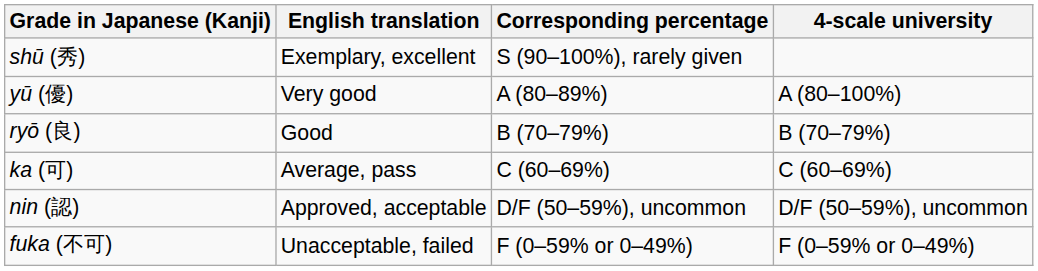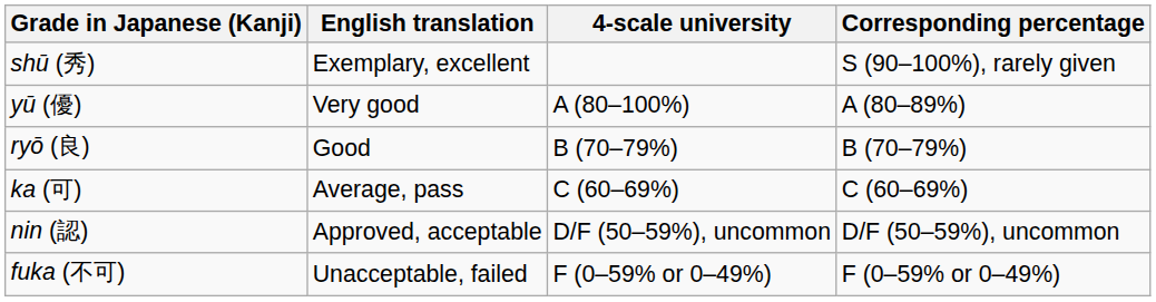 <table class="wikitable">
 <tr>
 <th>Grade in Japanese (Kanji)</th>
 <th>English translation</th>
+<th>4-scale university</th>
 <th>Corresponding percentage</th>
-<th>4-scale university</th>
 </tr>
 <tr>
 <td><em>shū</em> (秀)</td>
 <td>Exemplary, excellent</td>
+<td></td>
 <td>S (90–100%), rarely given</td>
-<td></td>
 </tr>
 <tr>
 <td><em>yū</em> (優)</td>
 <td>Very good</td>
+<td>A (80–100%)</td>
 <td>A (80–89%)</td>
-<td>A (80–100%)</td>
 </tr>
 <tr>
 <td><em>ryō</em> (良)</td>
 <td>Good</td>
 <td>B (70–79%)</td>
 <td>B (70–79%)</td>
 </tr>
 <tr>
 <td><em>ka</em> (可)</td>
 <td>Average, pass</td>
 <td>C (60–69%)</td>
 <td>C (60–69%)</td>
 </tr>
 <tr>
 <td><em>nin</em> (認)</td>
 <td>Approved, acceptable</td>
 <td>D/F (50–59%), uncommon</td>
 <td>D/F (50–59%), uncommon</td>
 </tr>
 <tr>
 <td><em>fuka</em> (不可)</td>
 <td>Unacceptable, failed</td>
 <td>F (0–59% or 0–49%)</td>
 <td>F (0–59% or 0–49%)</td>
 </tr>
 </table>
